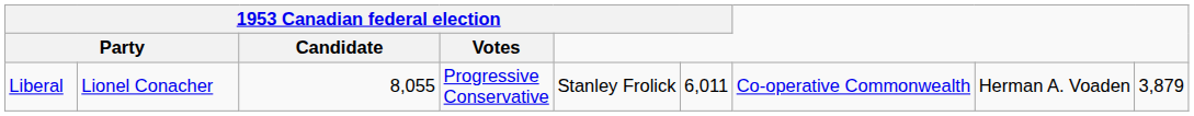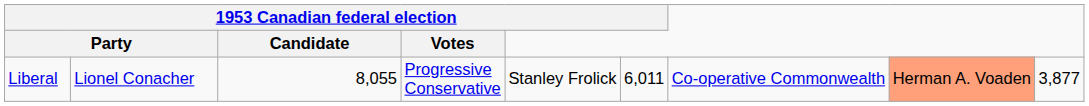 <table class="wikitable">
 <tr style="background:#e9e9e9;">
 <th colspan="6"><a href='#'>1953 Canadian federal election</a></th>
 </tr>
 <tr style="background:#e9e9e9;">
 <th colspan="2" style="width: 200px">Party</th>
 <th style="width: 170px">Candidate</th>
 <th style="width: 40px">Votes</th>
 </tr>
 <tr>
 <td><a href='#'>Liberal</a></td>
 <td><a href='#'>Lionel Conacher</a></td>
 <td align="right">8,055<br></td>
 <td><a href='#'>Progressive Conservative</a></td>
 <td>Stanley Frolick</td>
 <td align="right">6,011<br></td>
 <td><a href='#'>Co-operative Commonwealth</a></td>
-<td>Herman A. Voaden</td>
-<td align="right">3,879<br></td>
+<td style="background: lightsalmon;">Herman A. Voaden</td>
+<td align="right">3,877<br></td>
 </tr>
 </table>
